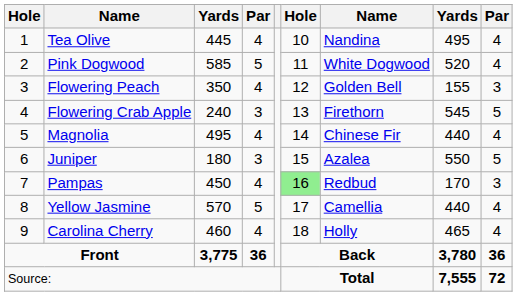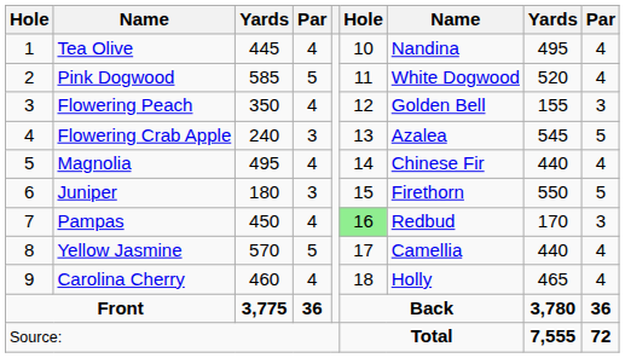 <table class=wikitable style="text-align: center">
 <tr>
 <th>Hole</th>
 <th>Name</th>
 <th>Yards</th>
 <th>Par</th>
 <th></th>
 <th>Hole</th>
 <th>Name</th>
 <th>Yards</th>
 <th>Par</th>
 </tr>
 <tr>
 <td>1</td>
 <td align=left><a href='#'>Tea Olive</a></td>
 <td>445</td>
 <td>4</td>
 <td rowspan=10></td>
 <td>10</td>
 <td align=left><a href='#'>Nandina</a></td>
 <td>495</td>
 <td>4</td>
 </tr>
 <tr>
 <td>2</td>
 <td align=left><a href='#'>Pink Dogwood</a></td>
 <td>585</td>
 <td>5</td>
 <td>11</td>
 <td align=left><a href='#'>White Dogwood</a></td>
 <td>520</td>
 <td>4</td>
 </tr>
 <tr>
 <td>3</td>
 <td align=left><a href='#'>Flowering Peach</a></td>
 <td>350</td>
 <td>4</td>
 <td>12</td>
 <td align=left><a href='#'>Golden Bell</a></td>
 <td>155</td>
 <td>3</td>
 </tr>
 <tr>
 <td>4</td>
 <td align=left><a href='#'>Flowering Crab Apple</a></td>
 <td>240</td>
 <td>3</td>
 <td>13</td>
-<td align=left><a href='#'>Firethorn</a></td>
+<td align=left><a href='#'>Azalea</a></td>
 <td>545</td>
 <td>5</td>
 </tr>
 <tr>
 <td>5</td>
 <td align=left><a href='#'>Magnolia</a></td>
 <td>495</td>
 <td>4</td>
 <td>14</td>
 <td align=left><a href='#'>Chinese Fir</a></td>
 <td>440</td>
 <td>4</td>
 </tr>
 <tr>
 <td>6</td>
 <td align=left><a href='#'>Juniper</a></td>
 <td>180</td>
 <td>3</td>
 <td>15</td>
-<td align=left><a href='#'>Azalea</a></td>
+<td align=left><a href='#'>Firethorn</a></td>
 <td>550</td>
 <td>5</td>
 </tr>
 <tr>
 <td>7</td>
 <td align=left><a href='#'>Pampas</a></td>
 <td>450</td>
 <td>4</td>
 <td style="background: lightgreen;">16</td>
 <td align=left><a href='#'>Redbud</a></td>
 <td>170</td>
 <td>3</td>
 </tr>
 <tr>
 <td>8</td>
 <td align=left><a href='#'>Yellow Jasmine</a></td>
 <td>570</td>
 <td>5</td>
 <td>17</td>
 <td align=left><a href='#'>Camellia</a></td>
 <td>440</td>
 <td>4</td>
 </tr>
 <tr>
 <td>9</td>
 <td align=left><a href='#'>Carolina Cherry</a></td>
 <td>460</td>
 <td>4</td>
 <td>18</td>
 <td align=left><a href='#'>Holly</a></td>
 <td>465</td>
 <td>4</td>
 </tr>
 <tr>
 <td colspan=2><strong>Front</strong></td>
 <td><strong>3,775</strong></td>
 <td><strong>36</strong></td>
 <td colspan=2><strong>Back</strong></td>
 <td><strong>3,780</strong></td>
 <td><strong>36</strong></td>
 </tr>
 <tr>
 <td colspan="5" style="text-align:left;"><small>Source:</small></td>
 <td colspan=2><strong>Total</strong></td>
 <td><strong>7,555</strong></td>
 <td><strong>72</strong></td>
 </tr>
 </table>
